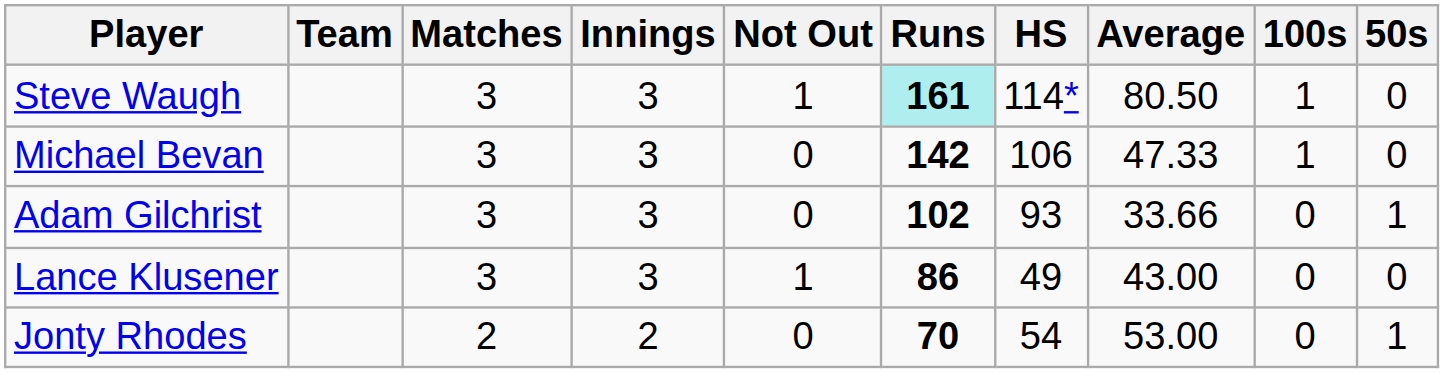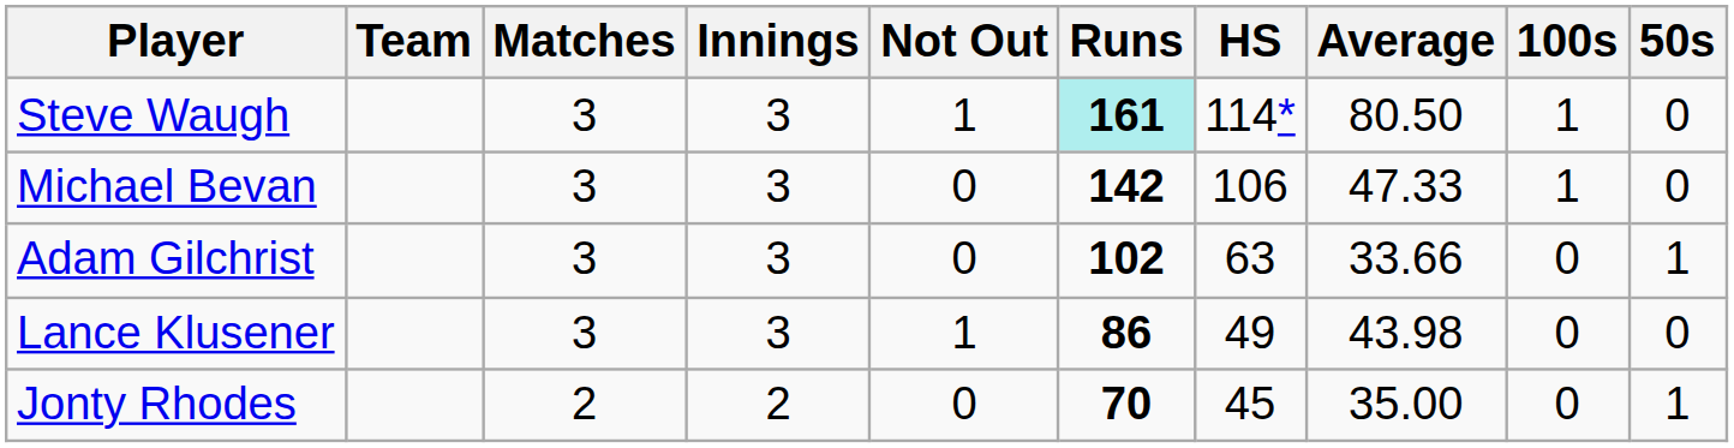 <table class="wikitable" style="text-align:center;">
 <tr>
 <th>Player</th>
 <th>Team</th>
 <th>Matches</th>
 <th>Innings</th>
 <th>Not Out</th>
 <th>Runs</th>
 <th>HS</th>
 <th>Average</th>
 <th>100s</th>
 <th>50s</th>
 </tr>
 <tr>
 <td style="text-align:left"><a href='#'>Steve Waugh</a></td>
 <td style="text-align:left"></td>
 <td>3</td>
 <td>3</td>
 <td>1</td>
 <td style="background: paleturquoise;"><strong>161</strong></td>
 <td>114<a href='#'>*</a></td>
 <td>80.50</td>
 <td>1</td>
 <td>0</td>
 </tr>
 <tr>
 <td style="text-align:left"><a href='#'>Michael Bevan</a></td>
 <td style="text-align:left"></td>
 <td>3</td>
 <td>3</td>
 <td>0</td>
 <td><strong>142</strong></td>
 <td>106</td>
 <td>47.33</td>
 <td>1</td>
 <td>0</td>
 </tr>
 <tr>
 <td style="text-align:left"><a href='#'>Adam Gilchrist</a></td>
 <td style="text-align:left"></td>
 <td>3</td>
 <td>3</td>
 <td>0</td>
 <td><strong>102</strong></td>
-<td>93</td>
+<td>63</td>
 <td>33.66</td>
 <td>0</td>
 <td>1</td>
 </tr>
 <tr>
 <td style="text-align:left"><a href='#'>Lance Klusener</a></td>
 <td style="text-align:left"></td>
 <td>3</td>
 <td>3</td>
 <td>1</td>
 <td><strong>86</strong></td>
 <td>49</td>
-<td>43.00</td>
+<td>43.98</td>
 <td>0</td>
 <td>0</td>
 </tr>
 <tr>
 <td style="text-align:left"><a href='#'>Jonty Rhodes</a></td>
 <td style="text-align:left"></td>
 <td>2</td>
 <td>2</td>
 <td>0</td>
 <td><strong>70</strong></td>
-<td>54</td>
-<td>53.00</td>
+<td>45</td>
+<td>35.00</td>
 <td>0</td>
 <td>1</td>
 </tr>
 </table>
